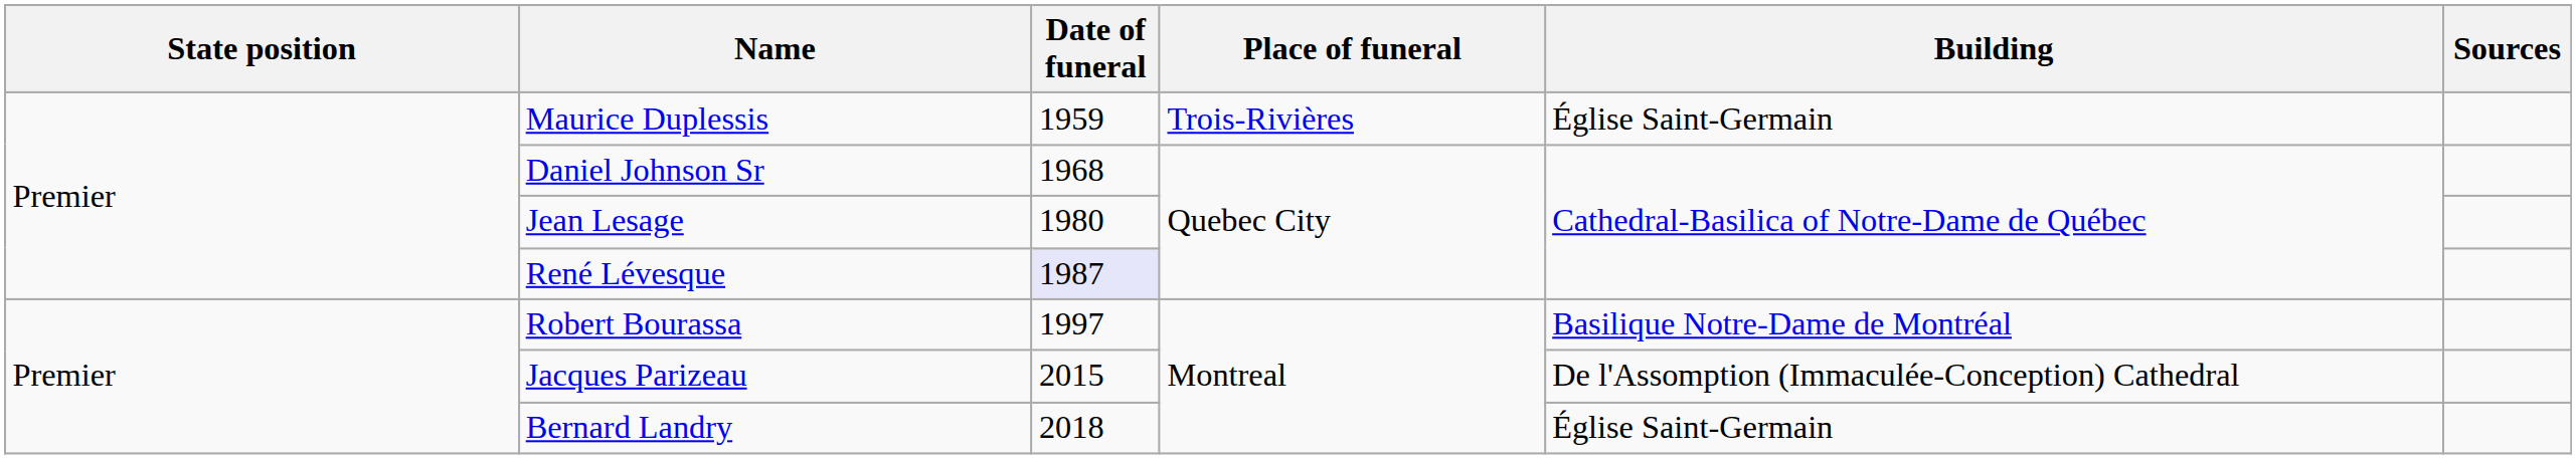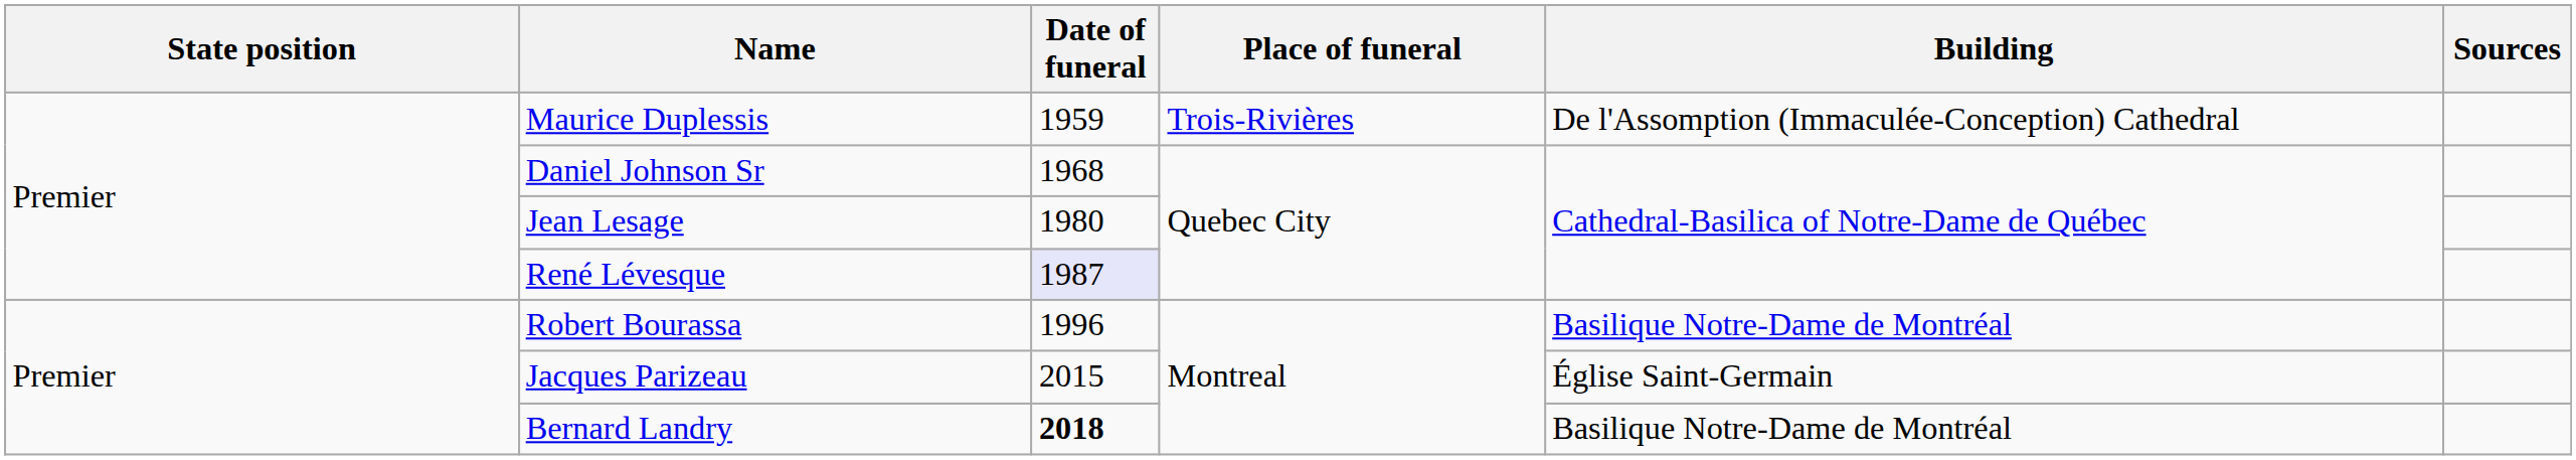 <table class="wikitable" style="width:100%;">
 <tr>
 <th style="width:20%;">State position</th>
 <th style="width:20%;">Name</th>
 <th style="width:5%;">Date of funeral</th>
 <th style="width:15%;">Place of funeral</th>
 <th style="width:35%;">Building</th>
 <th style="width:5%;">Sources</th>
 </tr>
 <tr>
 <td rowspan="4">Premier</td>
 <td><a href='#'>Maurice Duplessis</a></td>
 <td>1959</td>
 <td><a href='#'>Trois-Rivières</a></td>
-<td>Église Saint-Germain</td>
+<td>De l'Assomption (Immaculée-Conception) Cathedral</td>
 <td></td>
 </tr>
 <tr>
 <td><a href='#'>Daniel Johnson Sr</a></td>
 <td>1968</td>
 <td rowspan="3">Quebec City</td>
 <td rowspan="3"><a href='#'>Cathedral-Basilica of Notre-Dame de Québec</a></td>
 <td></td>
 </tr>
 <tr>
 <td><a href='#'>Jean Lesage</a></td>
 <td>1980</td>
 <td></td>
 </tr>
 <tr>
 <td><a href='#'>René Lévesque</a></td>
 <td style="background: lavender;">1987</td>
 <td></td>
 </tr>
 <tr>
 <td rowspan="3">Premier</td>
 <td><a href='#'>Robert Bourassa</a></td>
-<td>1997</td>
+<td>1996</td>
 <td rowspan="3">Montreal</td>
 <td><a href='#'>Basilique Notre-Dame de Montréal</a></td>
 <td></td>
 </tr>
 <tr>
 <td><a href='#'>Jacques Parizeau</a></td>
 <td>2015</td>
-<td>De l'Assomption (Immaculée-Conception) Cathedral</td>
+<td>Église Saint-Germain</td>
 <td></td>
 </tr>
 <tr>
 <td><a href='#'>Bernard Landry</a></td>
-<td>2018</td>
-<td>Église Saint-Germain</td>
+<td><strong>2018</strong></td>
+<td>Basilique Notre-Dame de Montréal</td>
 <td></td>
 </tr>
 </table>
